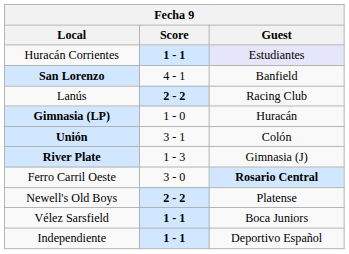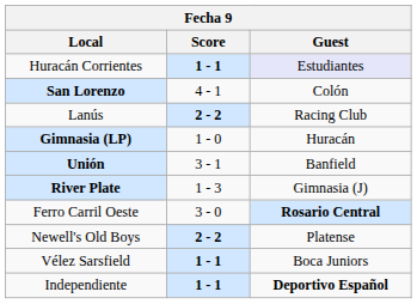 <table class="wikitable nowrap" style="font-size:88%; float:left; margin-right:1em;">
 <tr>
 <th colspan=3 align=center>Fecha 9</th>
 </tr>
 <tr>
 <th width="150">Local</th>
 <th width="75">Score</th>
 <th width="150">Guest</th>
 </tr>
 <tr align=center>
 <td>Huracán Corrientes</td>
 <td bgcolor=#D0E7FF><strong>1 - 1</strong></td>
 <td style="background: lavender;">Estudiantes</td>
 </tr>
 <tr align=center>
 <td bgcolor=#D0E7FF><strong>San Lorenzo</strong></td>
 <td>4 - 1</td>
-<td>Banfield</td>
+<td>Colón</td>
 </tr>
 <tr align=center>
 <td>Lanús</td>
 <td bgcolor=#D0E7FF><strong>2 - 2</strong></td>
 <td>Racing Club</td>
 </tr>
 <tr align=center>
 <td bgcolor=#D0E7FF><strong>Gimnasia (LP)</strong></td>
 <td>1 - 0</td>
 <td>Huracán</td>
 </tr>
 <tr align=center>
 <td bgcolor=#D0E7FF><strong>Unión</strong></td>
 <td>3 - 1</td>
-<td>Colón</td>
+<td>Banfield</td>
 </tr>
 <tr align=center>
 <td bgcolor=#D0E7FF><strong>River Plate</strong></td>
 <td>1 - 3</td>
 <td>Gimnasia (J)</td>
 </tr>
 <tr align=center>
 <td>Ferro Carril Oeste</td>
 <td>3 - 0</td>
 <td bgcolor=#D0E7FF><strong>Rosario Central</strong></td>
 </tr>
 <tr align=center>
 <td>Newell's Old Boys</td>
 <td bgcolor=#D0E7FF><strong>2 - 2</strong></td>
 <td>Platense</td>
 </tr>
 <tr align=center>
 <td>Vélez Sarsfield</td>
 <td bgcolor=#D0E7FF><strong>1 - 1</strong></td>
 <td>Boca Juniors</td>
 </tr>
 <tr align=center>
 <td>Independiente</td>
 <td bgcolor=#D0E7FF><strong>1 - 1</strong></td>
-<td>Deportivo Español</td>
+<td><strong>Deportivo Español</strong></td>
 </tr>
 </table>
